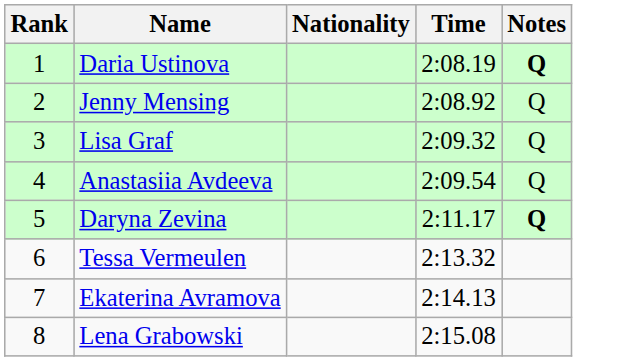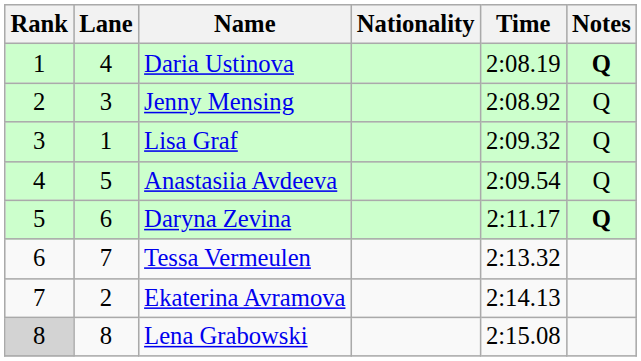 <table class="wikitable sortable" style="text-align:center">
 <tr>
 <th>Rank</th>
+<th>Lane</th>
 <th>Name</th>
 <th>Nationality</th>
 <th>Time</th>
 <th>Notes</th>
 </tr>
 <tr bgcolor=ccffcc>
 <td>1</td>
+<td>4</td>
 <td align=left><a href='#'>Daria Ustinova</a></td>
 <td align=left></td>
 <td>2:08.19</td>
 <td><strong>Q</strong></td>
 </tr>
 <tr bgcolor=ccffcc>
 <td>2</td>
+<td>3</td>
 <td align=left><a href='#'>Jenny Mensing</a></td>
 <td align=left></td>
 <td>2:08.92</td>
 <td>Q</td>
 </tr>
 <tr bgcolor=ccffcc>
 <td>3</td>
+<td>1</td>
 <td align=left><a href='#'>Lisa Graf</a></td>
 <td align=left></td>
 <td>2:09.32</td>
 <td>Q</td>
 </tr>
 <tr bgcolor=ccffcc>
 <td>4</td>
+<td>5</td>
 <td align=left><a href='#'>Anastasiia Avdeeva</a></td>
 <td align=left></td>
 <td>2:09.54</td>
 <td>Q</td>
 </tr>
 <tr bgcolor=ccffcc>
 <td>5</td>
+<td>6</td>
 <td align=left><a href='#'>Daryna Zevina</a></td>
 <td align=left></td>
 <td>2:11.17</td>
 <td><strong>Q</strong></td>
 </tr>
 <tr>
 <td>6</td>
+<td>7</td>
 <td align=left><a href='#'>Tessa Vermeulen</a></td>
 <td align=left></td>
 <td>2:13.32</td>
 <td></td>
 </tr>
 <tr>
 <td>7</td>
+<td>2</td>
 <td align=left><a href='#'>Ekaterina Avramova</a></td>
 <td align=left></td>
 <td>2:14.13</td>
 <td></td>
 </tr>
 <tr>
+<td style="background: lightgrey;">8</td>
 <td>8</td>
 <td align=left><a href='#'>Lena Grabowski</a></td>
 <td align=left></td>
 <td>2:15.08</td>
 <td></td>
 </tr>
 </table>
